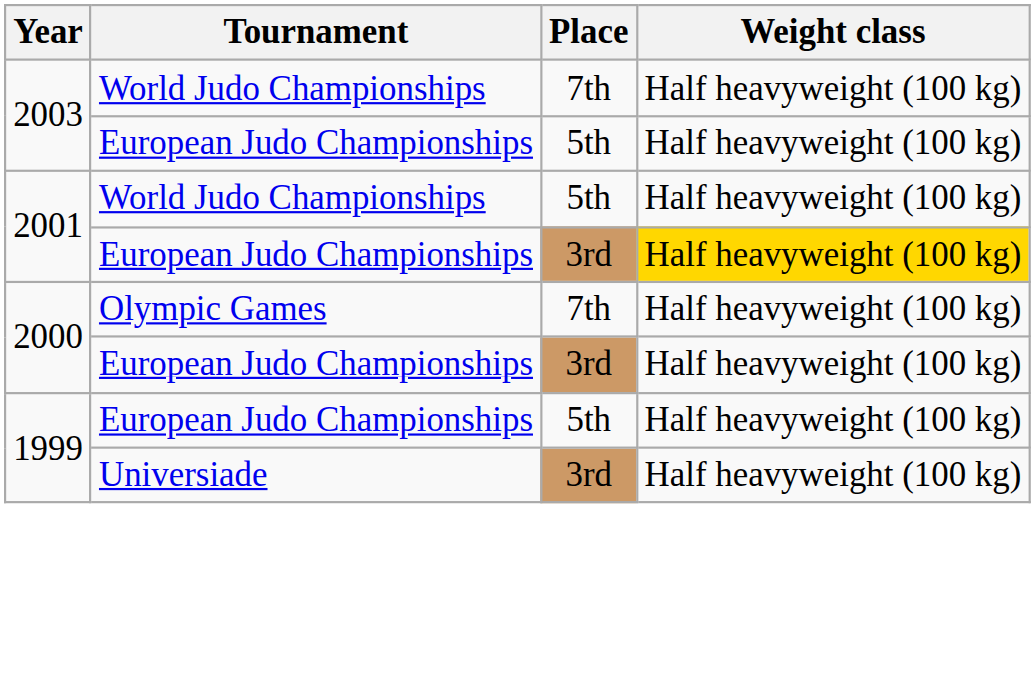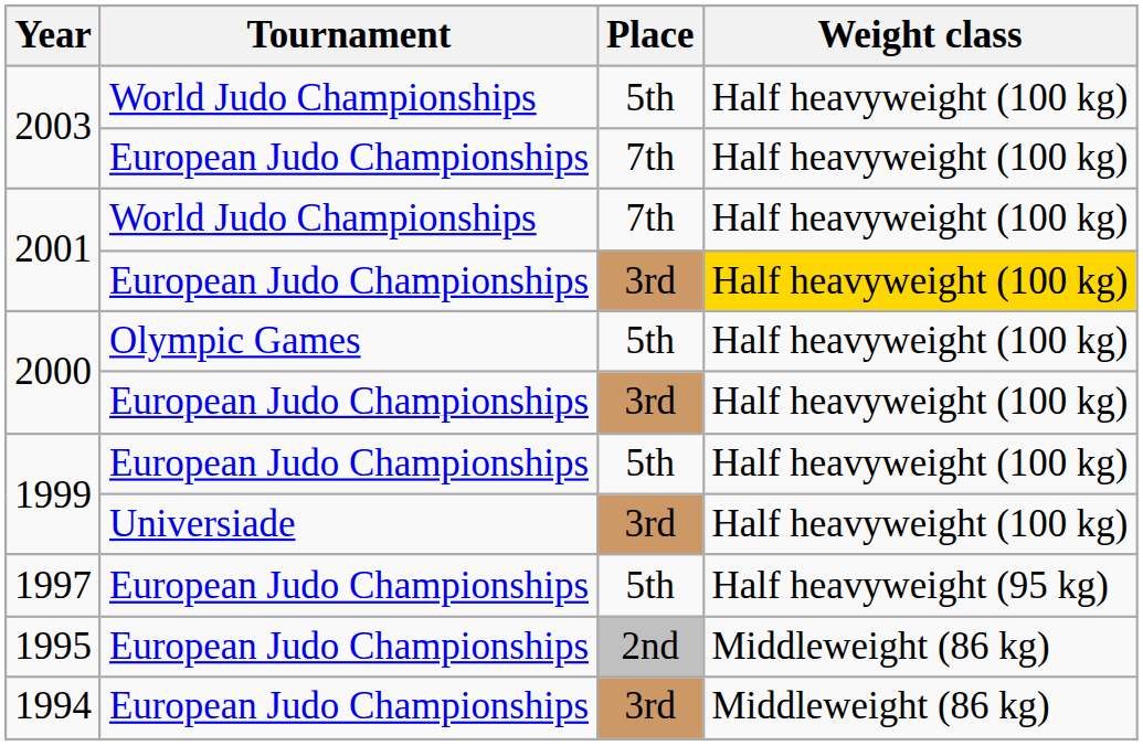 <table class=wikitable>
 <tr>
 <th>Year</th>
 <th>Tournament</th>
 <th>Place</th>
 <th>Weight class</th>
 </tr>
 <tr>
 <td rowspan=2>2003</td>
 <td><a href='#'>World Judo Championships</a></td>
-<td align="center">7th</td>
+<td align="center">5th</td>
 <td>Half heavyweight (100 kg)</td>
 </tr>
 <tr>
 <td><a href='#'>European Judo Championships</a></td>
-<td align="center">5th</td>
+<td align="center">7th</td>
 <td>Half heavyweight (100 kg)</td>
 </tr>
 <tr>
 <td rowspan=2>2001</td>
 <td><a href='#'>World Judo Championships</a></td>
-<td align="center">5th</td>
+<td align="center">7th</td>
 <td>Half heavyweight (100 kg)</td>
 </tr>
 <tr>
 <td><a href='#'>European Judo Championships</a></td>
 <td bgcolor="cc9966" align="center">3rd</td>
 <td style="background: gold;">Half heavyweight (100 kg)</td>
 </tr>
 <tr>
 <td rowspan=2>2000</td>
 <td><a href='#'>Olympic Games</a></td>
-<td align="center">7th</td>
+<td align="center">5th</td>
 <td>Half heavyweight (100 kg)</td>
 </tr>
 <tr>
 <td><a href='#'>European Judo Championships</a></td>
 <td bgcolor="cc9966" align="center">3rd</td>
 <td>Half heavyweight (100 kg)</td>
 </tr>
 <tr>
 <td rowspan=2>1999</td>
 <td><a href='#'>European Judo Championships</a></td>
 <td align="center">5th</td>
 <td>Half heavyweight (100 kg)</td>
 </tr>
 <tr>
 <td><a href='#'>Universiade</a></td>
 <td bgcolor="cc9966" align="center">3rd</td>
 <td>Half heavyweight (100 kg)</td>
 </tr>
+<tr>
+<td>1997</td>
+<td><a href='#'>European Judo Championships</a></td>
+<td align="center">5th</td>
+<td>Half heavyweight (95 kg)</td>
+</tr>
+<tr>
+<td>1995</td>
+<td><a href='#'>European Judo Championships</a></td>
+<td bgcolor="silver" align="center">2nd</td>
+<td>Middleweight (86 kg)</td>
+</tr>
+<tr>
+<td>1994</td>
+<td><a href='#'>European Judo Championships</a></td>
+<td bgcolor="cc9966" align="center">3rd</td>
+<td>Middleweight (86 kg)</td>
+</tr>
 </table>
